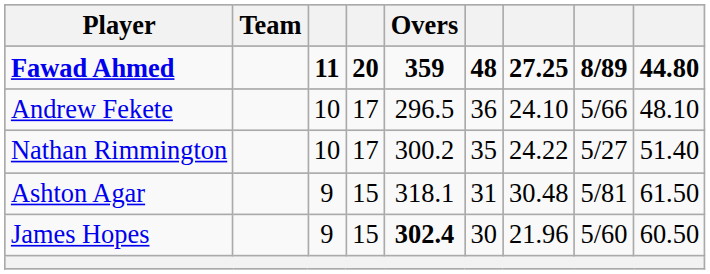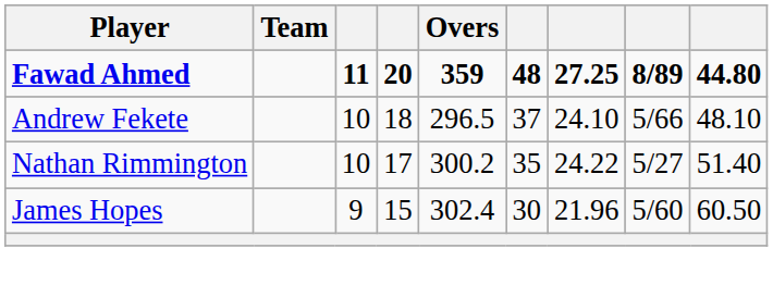 <table class="wikitable sortable" style="text-align:center">
 <tr>
 <th class="unsortable">Player</th>
 <th>Team</th>
 <th></th>
 <th></th>
 <th>Overs</th>
 <th></th>
 <th></th>
 <th></th>
 <th></th>
 </tr>
 <tr>
 <td style="text-align:left"><strong><a href='#'>Fawad Ahmed</a></strong></td>
 <td style="text-align:left"><strong></strong></td>
 <td><strong>11</strong></td>
 <td><strong>20</strong></td>
 <td><strong>359</strong></td>
 <td><strong>48</strong></td>
 <td><strong>27.25</strong></td>
 <td><strong>8/89</strong></td>
 <td><strong>44.80</strong></td>
 </tr>
 <tr>
 <td style="text-align:left"><a href='#'>Andrew Fekete</a></td>
 <td style="text-align:left"></td>
 <td>10</td>
-<td>17</td>
+<td>18</td>
 <td>296.5</td>
-<td>36</td>
+<td>37</td>
 <td>24.10</td>
 <td>5/66</td>
 <td>48.10</td>
 </tr>
 <tr>
 <td style="text-align:left"><a href='#'>Nathan Rimmington</a></td>
 <td style="text-align:left"></td>
 <td>10</td>
 <td>17</td>
 <td>300.2</td>
 <td>35</td>
 <td>24.22</td>
 <td>5/27</td>
 <td>51.40</td>
 </tr>
 <tr>
-<td style="text-align:left"><a href='#'>Ashton Agar</a></td>
-<td style="text-align:left"></td>
-<td>9</td>
-<td>15</td>
-<td>318.1</td>
-<td>31</td>
-<td>30.48</td>
-<td>5/81</td>
-<td>61.50</td>
-</tr>
-<tr>
 <td style="text-align:left"><a href='#'>James Hopes</a></td>
 <td style="text-align:left"></td>
 <td>9</td>
 <td>15</td>
-<td><strong>302.4</strong></td>
+<td>302.4</td>
 <td>30</td>
 <td>21.96</td>
 <td>5/60</td>
 <td>60.50</td>
 </tr>
 <tr>
 <th colspan=9></th>
 </tr>
 </table>
